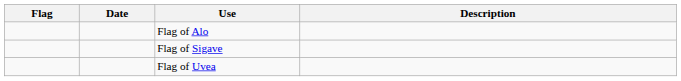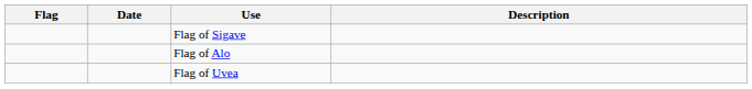 <table class="wikitable">
 <tr>
 <th style="width:100px;">Flag</th>
 <th style="width:100px;">Date</th>
 <th style="width:200px;">Use</th>
 <th style="width:530px;">Description</th>
 </tr>
 <tr>
 <td></td>
 <td></td>
-<td>Flag of <a href='#'>Alo</a></td>
+<td>Flag of <a href='#'>Sigave</a></td>
 <td></td>
 </tr>
 <tr>
 <td></td>
 <td></td>
-<td>Flag of <a href='#'>Sigave</a></td>
+<td>Flag of <a href='#'>Alo</a></td>
 <td></td>
 </tr>
 <tr>
 <td></td>
 <td></td>
 <td>Flag of <a href='#'>Uvea</a></td>
 <td></td>
 </tr>
 </table>
